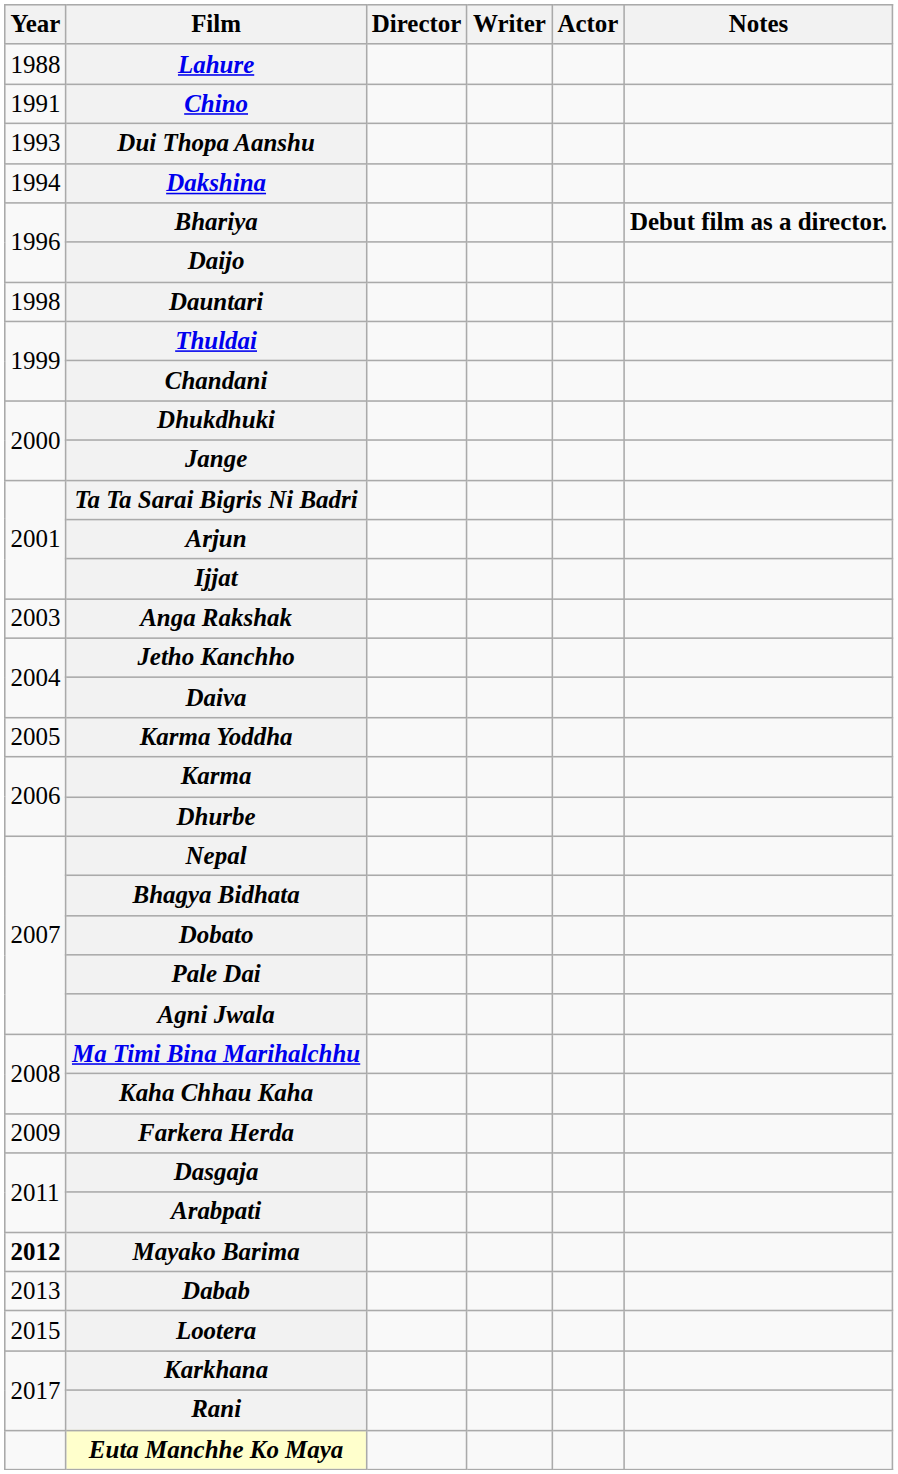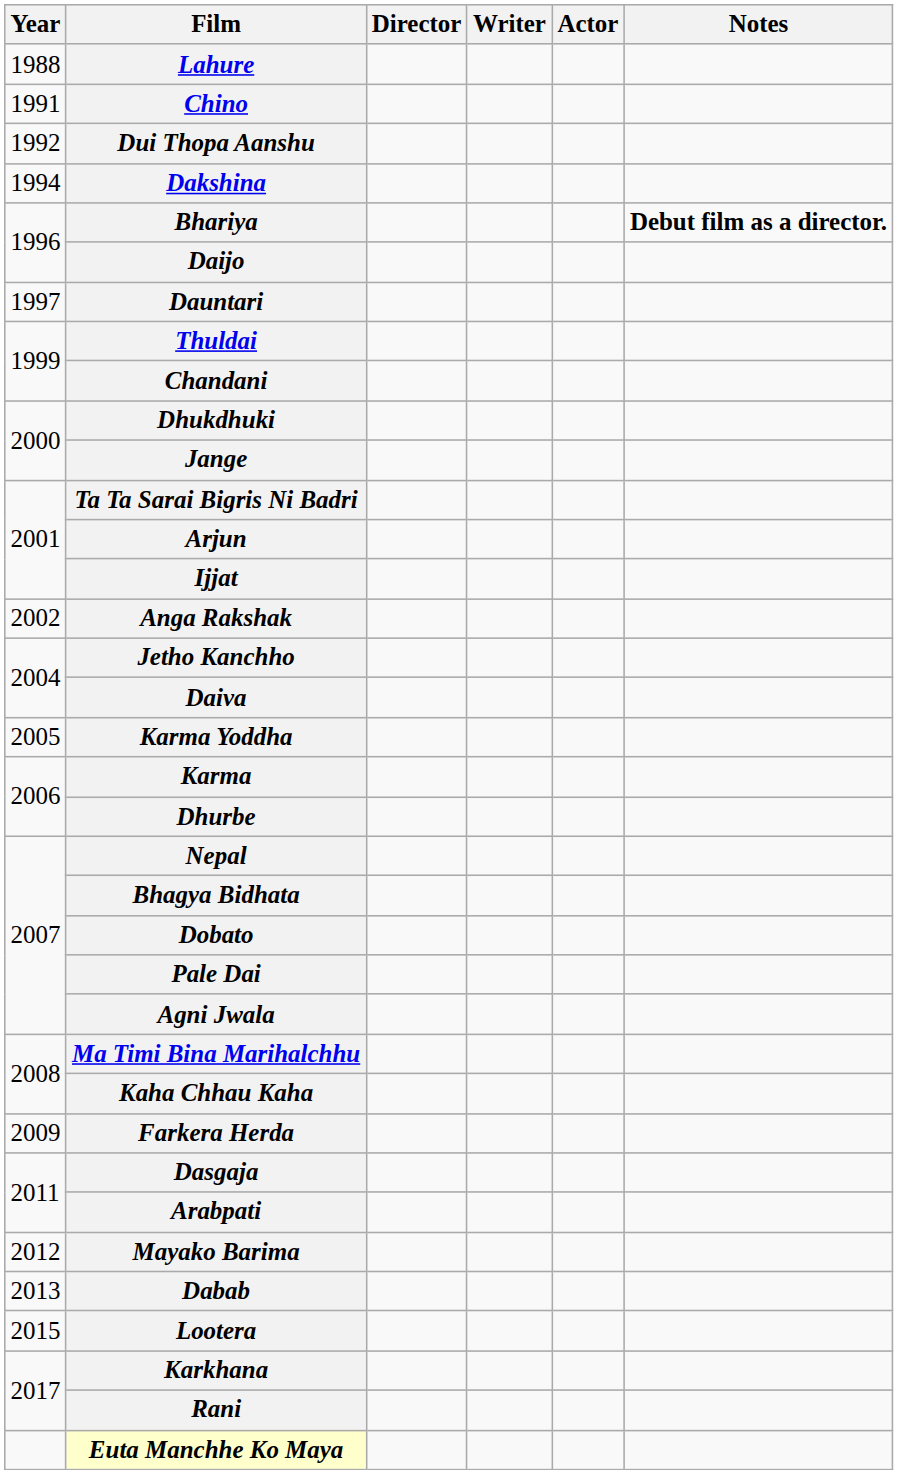 <table class="wikitable plainrowheaders sortable">
 <tr>
 <th>Year</th>
 <th scope="col">Film</th>
 <th scope="col">Director</th>
 <th scope="col">Writer</th>
 <th scope="col">Actor</th>
 <th scope="col" class="unsortable">Notes</th>
 </tr>
 <tr>
 <td>1988</td>
 <th scope="row"><em><a href='#'>Lahure</a></em></th>
 <td></td>
 <td></td>
 <td></td>
 <td></td>
 </tr>
 <tr>
 <td>1991</td>
 <th scope="row"><em><a href='#'>Chino</a></em></th>
 <td></td>
 <td></td>
 <td></td>
 <td></td>
 </tr>
 <tr>
-<td>1993</td>
+<td>1992</td>
 <th scope="row"><em>Dui Thopa Aanshu</em></th>
 <td></td>
 <td></td>
 <td></td>
 <td></td>
 </tr>
 <tr>
 <td>1994</td>
 <th scope="row"><em><a href='#'>Dakshina</a></em></th>
 <td></td>
 <td></td>
 <td></td>
 <td></td>
 </tr>
 <tr>
 <td rowspan="2">1996</td>
 <th scope="row"><em>Bhariya</em></th>
 <td></td>
 <td></td>
 <td></td>
 <td><strong>Debut film as a director.</strong></td>
 </tr>
 <tr>
 <th scope="row"><em>Daijo</em></th>
 <td></td>
 <td></td>
 <td></td>
 <td></td>
 </tr>
 <tr>
-<td>1998</td>
+<td>1997</td>
 <th scope="row"><em>Dauntari</em></th>
 <td></td>
 <td></td>
 <td></td>
 <td></td>
 </tr>
 <tr>
 <td rowspan="2">1999</td>
 <th scope="row"><em><a href='#'>Thuldai</a></em></th>
 <td></td>
 <td></td>
 <td></td>
 <td></td>
 </tr>
 <tr>
 <th scope="row"><em>Chandani</em></th>
 <td></td>
 <td></td>
 <td></td>
 <td></td>
 </tr>
 <tr>
 <td rowspan="2">2000</td>
 <th scope="row"><em>Dhukdhuki</em></th>
 <td></td>
 <td></td>
 <td></td>
 <td></td>
 </tr>
 <tr>
 <th scope="row"><em>Jange</em></th>
 <td></td>
 <td></td>
 <td></td>
 <td></td>
 </tr>
 <tr>
 <td rowspan="3">2001</td>
 <th scope="row"><em>Ta Ta Sarai Bigris Ni Badri</em></th>
 <td></td>
 <td></td>
 <td></td>
 <td></td>
 </tr>
 <tr>
 <th scope="row"><em>Arjun</em></th>
 <td></td>
 <td></td>
 <td></td>
 <td></td>
 </tr>
 <tr>
 <th scope="row"><em>Ijjat</em></th>
 <td></td>
 <td></td>
 <td></td>
 <td></td>
 </tr>
 <tr>
-<td>2003</td>
+<td>2002</td>
 <th scope="row"><em>Anga Rakshak</em></th>
 <td></td>
 <td></td>
 <td></td>
 <td></td>
 </tr>
 <tr>
 <td rowspan="2">2004</td>
 <th scope="row"><em>Jetho Kanchho</em></th>
 <td></td>
 <td></td>
 <td></td>
 <td></td>
 </tr>
 <tr>
 <th scope="row"><em>Daiva</em></th>
 <td></td>
 <td></td>
 <td></td>
 <td></td>
 </tr>
 <tr>
 <td>2005</td>
 <th scope="row"><em>Karma Yoddha</em></th>
 <td></td>
 <td></td>
 <td></td>
 <td></td>
 </tr>
 <tr>
 <td rowspan="2">2006</td>
 <th scope="row"><em>Karma</em></th>
 <td></td>
 <td></td>
 <td></td>
 <td></td>
 </tr>
 <tr>
 <th scope="row"><em>Dhurbe</em></th>
 <td></td>
 <td></td>
 <td></td>
 <td></td>
 </tr>
 <tr>
 <td rowspan="5">2007</td>
 <th scope="row"><em>Nepal</em></th>
 <td></td>
 <td></td>
 <td></td>
 <td></td>
 </tr>
 <tr>
 <th scope="row"><em>Bhagya Bidhata</em></th>
 <td></td>
 <td></td>
 <td></td>
 <td></td>
 </tr>
 <tr>
 <th scope="row"><em>Dobato</em></th>
 <td></td>
 <td></td>
 <td></td>
 <td></td>
 </tr>
 <tr>
 <th scope="row"><em>Pale Dai</em></th>
 <td></td>
 <td></td>
 <td></td>
 <td></td>
 </tr>
 <tr>
 <th scope="row"><em>Agni Jwala</em></th>
 <td></td>
 <td></td>
 <td></td>
 <td></td>
 </tr>
 <tr>
 <td rowspan="2">2008</td>
 <th scope="row"><em><a href='#'>Ma Timi Bina Marihalchhu</a></em></th>
 <td></td>
 <td></td>
 <td></td>
 <td></td>
 </tr>
 <tr>
 <th scope="row"><em>Kaha Chhau Kaha</em></th>
 <td></td>
 <td></td>
 <td></td>
 <td></td>
 </tr>
 <tr>
 <td>2009</td>
 <th scope="row"><em>Farkera Herda</em></th>
 <td></td>
 <td></td>
 <td></td>
 <td></td>
 </tr>
 <tr>
 <td rowspan="2">2011</td>
 <th scope="row"><em>Dasgaja</em></th>
 <td></td>
 <td></td>
 <td></td>
 <td></td>
 </tr>
 <tr>
 <th scope="row"><em>Arabpati</em></th>
 <td></td>
 <td></td>
 <td></td>
 <td></td>
 </tr>
 <tr>
-<td><strong>2012</strong></td>
+<td>2012</td>
 <th scope="row"><em>Mayako Barima</em></th>
 <td></td>
 <td></td>
 <td></td>
 <td></td>
 </tr>
 <tr>
 <td>2013</td>
 <th scope="row"><em>Dabab</em></th>
 <td></td>
 <td></td>
 <td></td>
 <td></td>
 </tr>
 <tr>
 <td>2015</td>
 <th scope="row"><em>Lootera</em></th>
 <td></td>
 <td></td>
 <td></td>
 <td></td>
 </tr>
 <tr>
 <td rowspan="2">2017</td>
 <th scope="row"><em>Karkhana</em></th>
 <td></td>
 <td></td>
 <td></td>
 <td></td>
 </tr>
 <tr>
 <th scope="row"><em>Rani</em></th>
 <td></td>
 <td></td>
 <td></td>
 <td></td>
 </tr>
 <tr>
 <td></td>
 <th scope="row" style="background:#FFFFCC;"><em>Euta Manchhe Ko Maya</em></th>
 <td></td>
 <td></td>
 <td></td>
 <td></td>
 </tr>
 </table>
